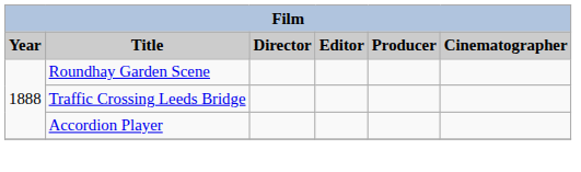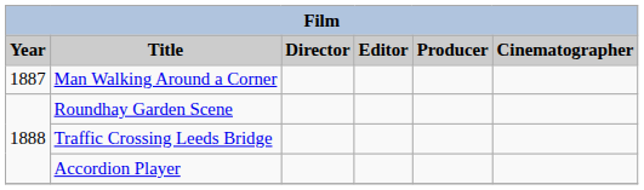 <table class="wikitable" style="font-size:90%;">
 <tr>
 <th colspan=6 style="background:#B0C4DE;">Film</th>
 </tr>
 <tr align="center">
 <th style="background: #CCCCCC;">Year</th>
 <th style="background: #CCCCCC;">Title</th>
 <th style="background: #CCCCCC;">Director</th>
 <th style="background: #CCCCCC;">Editor</th>
 <th style="background: #CCCCCC;">Producer</th>
 <th style="background: #CCCCCC;">Cinematographer</th>
+</tr>
+<tr>
+<td>1887</td>
+<td><a href='#'>Man Walking Around a Corner</a></td>
+<td></td>
+<td></td>
+<td></td>
+<td></td>
 </tr>
 <tr>
 <td rowspan="3">1888</td>
 <td><a href='#'>Roundhay Garden Scene</a></td>
 <td></td>
 <td></td>
 <td></td>
 <td></td>
 </tr>
 <tr>
 <td><a href='#'>Traffic Crossing Leeds Bridge</a></td>
 <td></td>
 <td></td>
 <td></td>
 <td></td>
 </tr>
 <tr>
 <td><a href='#'>Accordion Player</a></td>
 <td></td>
 <td></td>
 <td></td>
 <td></td>
 </tr>
 <tr>
 </tr>
 </table>
